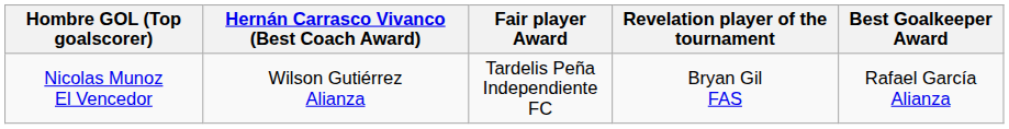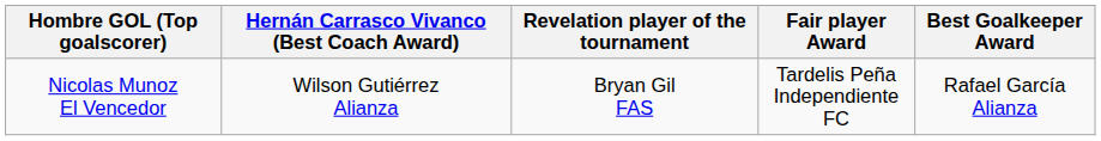 <table class="wikitable" style="margin: 0 auto;">
 <tr>
 <th>Hombre GOL (Top goalscorer)</th>
 <th><a href='#'>Hernán Carrasco Vivanco</a> (Best Coach Award)</th>
+<th>Revelation player of the tournament</th>
 <th>Fair player Award</th>
-<th>Revelation player of the tournament</th>
 <th>Best Goalkeeper Award</th>
 </tr>
 <tr>
 <td align=center>  <a href='#'>Nicolas Munoz</a> <br> <a href='#'>El Vencedor</a></td>
 <td align=center> Wilson Gutiérrez <br> <a href='#'>Alianza</a></td>
+<td align=center>  Bryan Gil <br> <a href='#'>FAS</a></td>
 <td align=center> Tardelis Peña <br> Independiente FC</td>
-<td align=center>  Bryan Gil <br> <a href='#'>FAS</a></td>
 <td align=center> Rafael García <br> <a href='#'>Alianza</a></td>
 </tr>
 </table>
